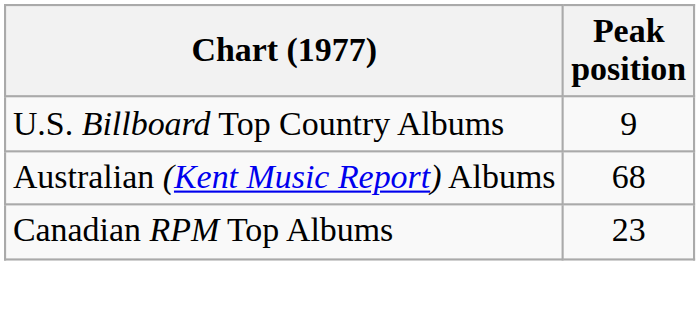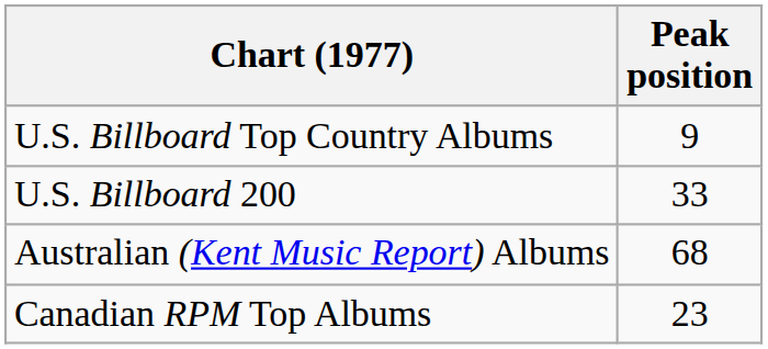 <table class="wikitable">
 <tr>
 <th>Chart (1977)</th>
 <th>Peak<br>position</th>
 </tr>
 <tr>
 <td>U.S. <em>Billboard</em> Top Country Albums</td>
 <td align="center">9</td>
 </tr>
 <tr>
+<td>U.S. <em>Billboard</em> 200</td>
+<td align="center">33</td>
+</tr>
+<tr>
 <td>Australian <em>(<a href='#'>Kent Music Report</a>)</em> Albums</td>
 <td align="center">68</td>
 </tr>
 <tr>
 <td>Canadian <em>RPM</em> Top Albums</td>
 <td align="center">23</td>
 </tr>
 </table>
